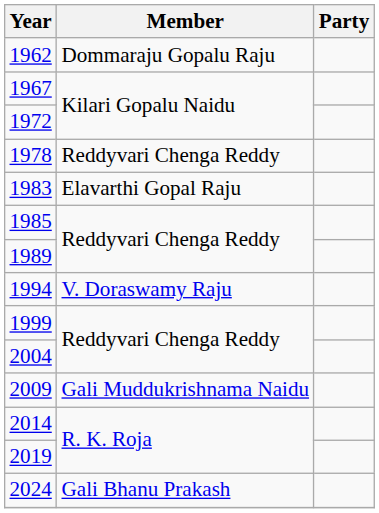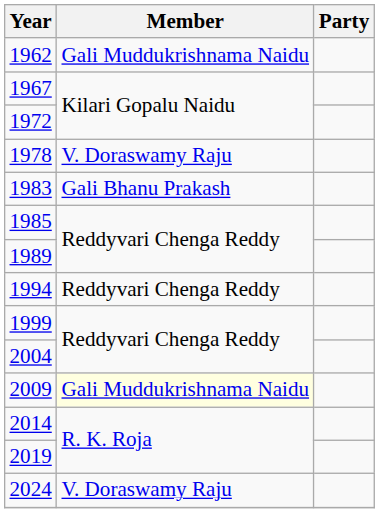 <table class="wikitable sortable">
 <tr>
 <th>Year</th>
 <th>Member</th>
 <th colspan="2">Party</th>
 </tr>
 <tr>
 <td><a href='#'>1962</a></td>
-<td>Dommaraju Gopalu Raju</td>
+<td><a href='#'>Gali Muddukrishnama Naidu</a></td>
 <td></td>
 </tr>
 <tr>
 <td><a href='#'>1967</a></td>
 <td rowspan="2">Kilari Gopalu Naidu</td>
 <td></td>
 </tr>
 <tr>
 <td><a href='#'>1972</a></td>
 </tr>
 <tr>
 <td><a href='#'>1978</a></td>
-<td>Reddyvari Chenga Reddy</td>
+<td><a href='#'>V. Doraswamy Raju</a></td>
 <td></td>
 </tr>
 <tr>
 <td><a href='#'>1983</a></td>
-<td>Elavarthi Gopal Raju</td>
+<td><a href='#'>Gali Bhanu Prakash</a></td>
 <td></td>
 </tr>
 <tr>
 <td><a href='#'>1985</a></td>
 <td rowspan="2">Reddyvari Chenga Reddy</td>
 <td></td>
 </tr>
 <tr>
 <td><a href='#'>1989</a></td>
 </tr>
 <tr>
 <td><a href='#'>1994</a></td>
-<td><a href='#'>V. Doraswamy Raju</a></td>
+<td>Reddyvari Chenga Reddy</td>
 <td></td>
 </tr>
 <tr>
 <td><a href='#'>1999</a></td>
 <td rowspan="2">Reddyvari Chenga Reddy</td>
 <td></td>
 </tr>
 <tr>
 <td><a href='#'>2004</a></td>
 </tr>
 <tr>
 <td><a href='#'>2009</a></td>
-<td><a href='#'>Gali Muddukrishnama Naidu</a></td>
+<td style="background: lightyellow;"><a href='#'>Gali Muddukrishnama Naidu</a></td>
 <td></td>
 </tr>
 <tr>
 <td><a href='#'>2014</a></td>
 <td rowspan="2"><a href='#'>R. K. Roja</a></td>
 <td></td>
 </tr>
 <tr>
 <td><a href='#'>2019</a></td>
 </tr>
 <tr>
 <td><a href='#'>2024</a></td>
-<td><a href='#'>Gali Bhanu Prakash</a></td>
+<td><a href='#'>V. Doraswamy Raju</a></td>
 <td></td>
 </tr>
 <tr>
 </tr>
 </table>
